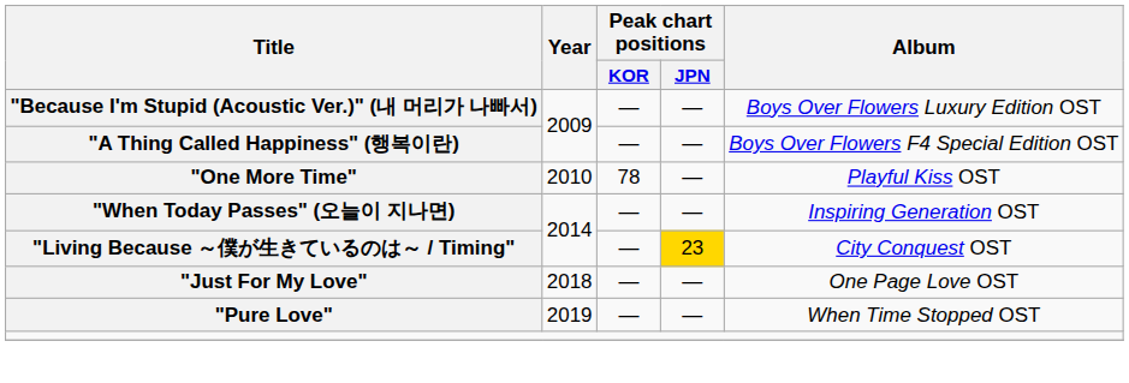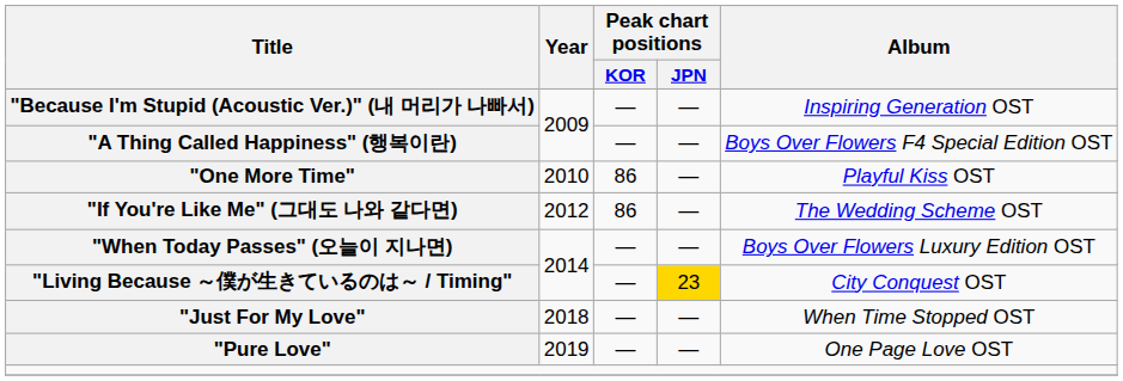 <table class="wikitable plainrowheaders" style="text-align:center;">
 <tr>
 <th scope="col" rowspan="2">Title</th>
 <th scope="col" rowspan="2">Year</th>
 <th colspan="2" scope="col">Peak chart positions</th>
 <th scope="col" rowspan="2">Album</th>
 </tr>
 <tr>
 <th scope="col" style="width:3em;font-size:90%"><a href='#'>KOR</a><br></th>
 <th scope="col" style="width:3em;font-size:90%"><a href='#'>JPN</a><br></th>
 </tr>
 <tr>
 <th scope="row">"Because I'm Stupid (Acoustic Ver.)" (내 머리가 나빠서)</th>
 <td rowspan="2">2009</td>
 <td>—</td>
 <td>—</td>
-<td><em><a href='#'>Boys Over Flowers</a> Luxury Edition</em> OST</td>
+<td><em><a href='#'>Inspiring Generation</a></em> OST</td>
 </tr>
 <tr>
 <th scope=row>"A Thing Called Happiness" (행복이란)</th>
 <td>—</td>
 <td>—</td>
 <td><em><a href='#'>Boys Over Flowers</a> F4 Special Edition</em> OST</td>
 </tr>
 <tr>
 <th scope="row">"One More Time"</th>
 <td>2010</td>
-<td>78</td>
+<td>86</td>
 <td>—</td>
 <td><em><a href='#'>Playful Kiss</a></em> OST</td>
+</tr>
+<tr>
+<th scope="row">"If You're Like Me" (그대도 나와 같다면)</th>
+<td>2012</td>
+<td>86</td>
+<td>—</td>
+<td><em><a href='#'>The Wedding Scheme</a></em> OST</td>
 </tr>
 <tr>
 <th scope="row">"When Today Passes" (오늘이 지나면)</th>
 <td rowspan="2">2014</td>
 <td>—</td>
 <td>—</td>
-<td><em><a href='#'>Inspiring Generation</a></em> OST</td>
+<td><em><a href='#'>Boys Over Flowers</a> Luxury Edition</em> OST</td>
 </tr>
 <tr>
 <th scope="row">"Living Because ～僕が生きているのは～ / Timing"</th>
 <td>—</td>
 <td style="background: gold;">23</td>
 <td><em><a href='#'>City Conquest</a></em> OST</td>
 </tr>
 <tr>
 <th scope="row">"Just For My Love"</th>
 <td>2018</td>
 <td>—</td>
 <td>—</td>
-<td><em>One Page Love</em> OST</td>
+<td><em>When Time Stopped</em> OST</td>
 </tr>
 <tr>
 <th scope="row">"Pure Love"</th>
 <td>2019</td>
 <td>—</td>
 <td>—</td>
-<td><em>When Time Stopped</em> OST</td>
+<td><em>One Page Love</em> OST</td>
 </tr>
 <tr>
 <td colspan="5"></td>
 </tr>
 <tr>
 </tr>
 </table>
